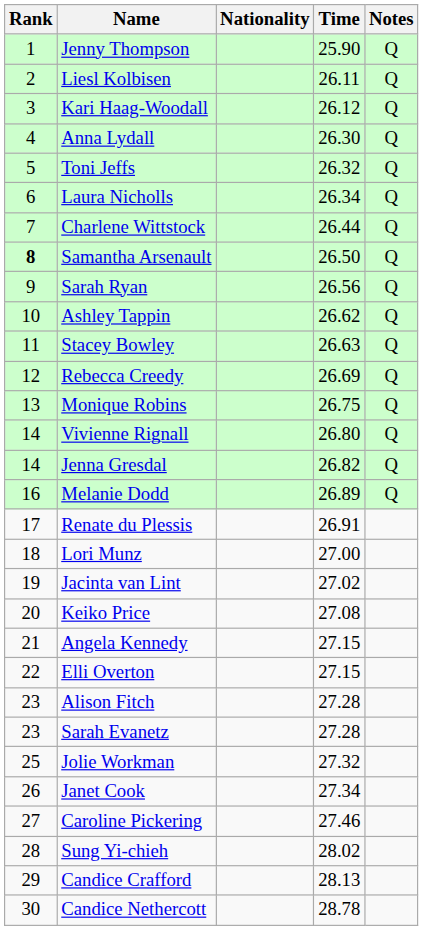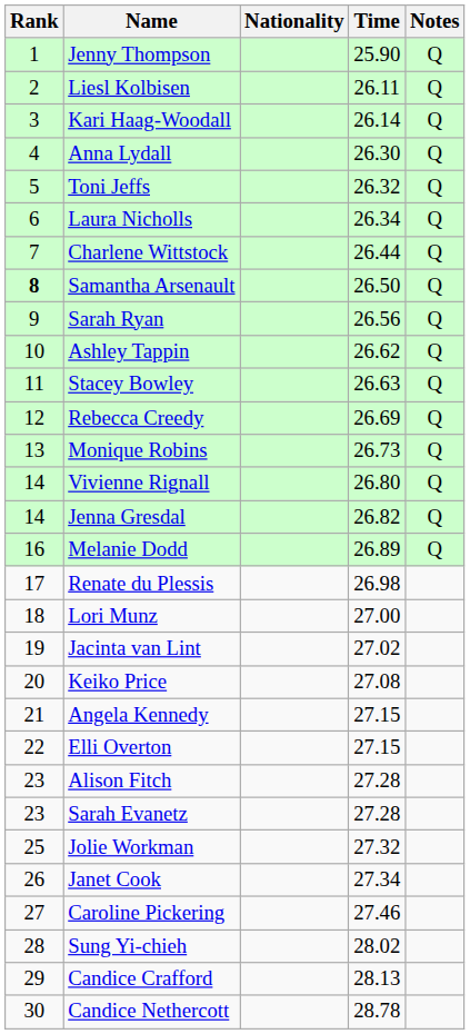 <table class="wikitable sortable" style="text-align:center">
 <tr>
 <th>Rank</th>
 <th>Name</th>
 <th>Nationality</th>
 <th>Time</th>
 <th>Notes</th>
 </tr>
 <tr bgcolor=ccffcc>
 <td>1</td>
 <td align=left><a href='#'>Jenny Thompson</a></td>
 <td align=left></td>
 <td>25.90</td>
 <td>Q</td>
 </tr>
 <tr bgcolor=ccffcc>
 <td>2</td>
 <td align=left><a href='#'>Liesl Kolbisen</a></td>
 <td align=left></td>
 <td>26.11</td>
 <td>Q</td>
 </tr>
 <tr bgcolor=ccffcc>
 <td>3</td>
 <td align=left><a href='#'>Kari Haag-Woodall</a></td>
 <td align=left></td>
-<td>26.12</td>
+<td>26.14</td>
 <td>Q</td>
 </tr>
 <tr bgcolor=ccffcc>
 <td>4</td>
 <td align=left><a href='#'>Anna Lydall</a></td>
 <td align=left></td>
 <td>26.30</td>
 <td>Q</td>
 </tr>
 <tr bgcolor=ccffcc>
 <td>5</td>
 <td align=left><a href='#'>Toni Jeffs</a></td>
 <td align=left></td>
 <td>26.32</td>
 <td>Q</td>
 </tr>
 <tr bgcolor=ccffcc>
 <td>6</td>
 <td align=left><a href='#'>Laura Nicholls</a></td>
 <td align=left></td>
 <td>26.34</td>
 <td>Q</td>
 </tr>
 <tr bgcolor=ccffcc>
 <td>7</td>
 <td align=left><a href='#'>Charlene Wittstock</a></td>
 <td align=left></td>
 <td>26.44</td>
 <td>Q</td>
 </tr>
 <tr bgcolor=ccffcc>
 <td><strong>8</strong></td>
 <td align=left><a href='#'>Samantha Arsenault</a></td>
 <td align=left></td>
 <td>26.50</td>
 <td>Q</td>
 </tr>
 <tr bgcolor=ccffcc>
 <td>9</td>
 <td align=left><a href='#'>Sarah Ryan</a></td>
 <td align=left></td>
 <td>26.56</td>
 <td>Q</td>
 </tr>
 <tr bgcolor=ccffcc>
 <td>10</td>
 <td align=left><a href='#'>Ashley Tappin</a></td>
 <td align=left></td>
 <td>26.62</td>
 <td>Q</td>
 </tr>
 <tr bgcolor=ccffcc>
 <td>11</td>
 <td align=left><a href='#'>Stacey Bowley</a></td>
 <td align=left></td>
 <td>26.63</td>
 <td>Q</td>
 </tr>
 <tr bgcolor=ccffcc>
 <td>12</td>
 <td align=left><a href='#'>Rebecca Creedy</a></td>
 <td align=left></td>
 <td>26.69</td>
 <td>Q</td>
 </tr>
 <tr bgcolor=ccffcc>
 <td>13</td>
 <td align=left><a href='#'>Monique Robins</a></td>
 <td align=left></td>
-<td>26.75</td>
+<td>26.73</td>
 <td>Q</td>
 </tr>
 <tr bgcolor=ccffcc>
 <td>14</td>
 <td align=left><a href='#'>Vivienne Rignall</a></td>
 <td align=left></td>
 <td>26.80</td>
 <td>Q</td>
 </tr>
 <tr bgcolor=ccffcc>
 <td>14</td>
 <td align=left><a href='#'>Jenna Gresdal</a></td>
 <td align=left></td>
 <td>26.82</td>
 <td>Q</td>
 </tr>
 <tr bgcolor=ccffcc>
 <td>16</td>
 <td align=left><a href='#'>Melanie Dodd</a></td>
 <td align=left></td>
 <td>26.89</td>
 <td>Q</td>
 </tr>
 <tr>
 <td>17</td>
 <td align=left><a href='#'>Renate du Plessis</a></td>
 <td align=left></td>
-<td>26.91</td>
+<td>26.98</td>
 <td></td>
 </tr>
 <tr>
 <td>18</td>
 <td align=left><a href='#'>Lori Munz</a></td>
 <td align=left></td>
 <td>27.00</td>
 <td></td>
 </tr>
 <tr>
 <td>19</td>
 <td align=left><a href='#'>Jacinta van Lint</a></td>
 <td align=left></td>
 <td>27.02</td>
 <td></td>
 </tr>
 <tr>
 <td>20</td>
 <td align=left><a href='#'>Keiko Price</a></td>
 <td align=left></td>
 <td>27.08</td>
 <td></td>
 </tr>
 <tr>
 <td>21</td>
 <td align=left><a href='#'>Angela Kennedy</a></td>
 <td align=left></td>
 <td>27.15</td>
 <td></td>
 </tr>
 <tr>
 <td>22</td>
 <td align=left><a href='#'>Elli Overton</a></td>
 <td align=left></td>
 <td>27.15</td>
 <td></td>
 </tr>
 <tr>
 <td>23</td>
 <td align=left><a href='#'>Alison Fitch</a></td>
 <td align=left></td>
 <td>27.28</td>
 <td></td>
 </tr>
 <tr>
 <td>23</td>
 <td align=left><a href='#'>Sarah Evanetz</a></td>
 <td align=left></td>
 <td>27.28</td>
 <td></td>
 </tr>
 <tr>
 <td>25</td>
 <td align=left><a href='#'>Jolie Workman</a></td>
 <td align=left></td>
 <td>27.32</td>
 <td></td>
 </tr>
 <tr>
 <td>26</td>
 <td align=left><a href='#'>Janet Cook</a></td>
 <td align=left></td>
 <td>27.34</td>
 <td></td>
 </tr>
 <tr>
 <td>27</td>
 <td align=left><a href='#'>Caroline Pickering</a></td>
 <td align=left></td>
 <td>27.46</td>
 <td></td>
 </tr>
 <tr>
 <td>28</td>
 <td align=left><a href='#'>Sung Yi-chieh</a></td>
 <td align=left></td>
 <td>28.02</td>
 <td></td>
 </tr>
 <tr>
 <td>29</td>
 <td align=left><a href='#'>Candice Crafford</a></td>
 <td align=left></td>
 <td>28.13</td>
 <td></td>
 </tr>
 <tr>
 <td>30</td>
 <td align=left><a href='#'>Candice Nethercott</a></td>
 <td align=left></td>
 <td>28.78</td>
 <td></td>
 </tr>
 </table>
